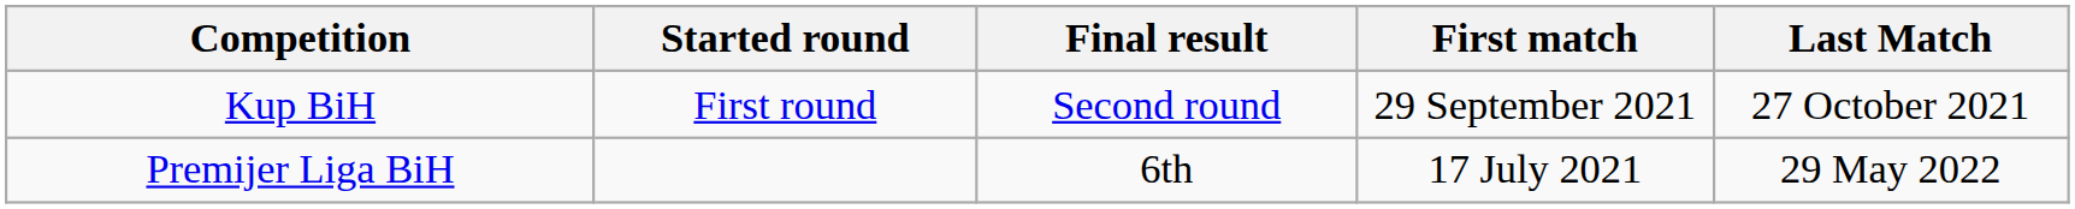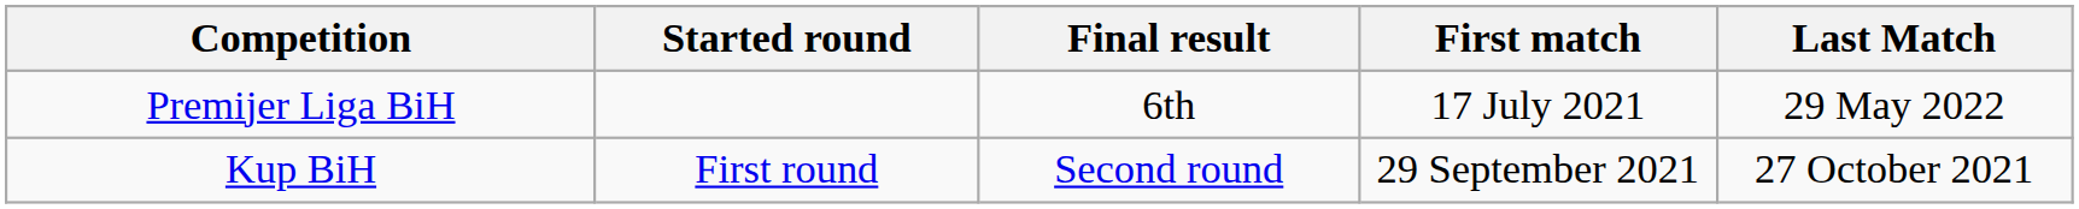 <table class="wikitable" style="text-align: center;">
 <tr>
 <th width="220">Competition</th>
 <th width="140">Started round</th>
 <th width="140">Final result</th>
 <th width="130">First match</th>
 <th width="130">Last Match</th>
 </tr>
 <tr>
+<td><a href='#'>Premijer Liga BiH</a></td>
+<td></td>
+<td>6th</td>
+<td>17 July 2021</td>
+<td>29 May 2022</td>
+</tr>
+<tr>
 <td><a href='#'>Kup BiH</a></td>
 <td><a href='#'>First round</a></td>
 <td><a href='#'>Second round</a></td>
 <td>29 September 2021</td>
 <td>27 October 2021</td>
 </tr>
-<tr>
-<td><a href='#'>Premijer Liga BiH</a></td>
-<td></td>
-<td>6th</td>
-<td>17 July 2021</td>
-<td>29 May 2022</td>
-</tr>
 </table>
